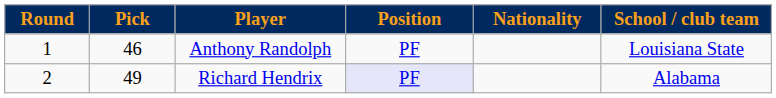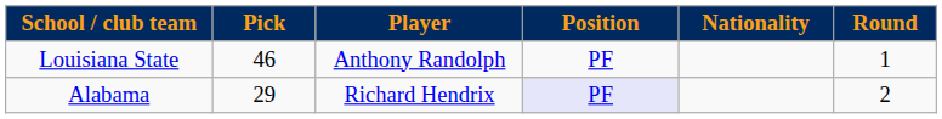 <table class="wikitable sortable sortable">
 <tr>
-<th style="background:#00295f; color:#f9a01c" width="10%">Round</th>
+<th style="background:#00295f; color:#f9a01c" width="20%">School / club team</th>
 <th style="background:#00295f; color:#f9a01c" width="10%">Pick</th>
 <th style="background:#00295f; color:#f9a01c" width="20%">Player</th>
 <th style="background:#00295f; color:#f9a01c" width="15%">Position</th>
 <th style="background:#00295f; color:#f9a01c" width="15%">Nationality</th>
-<th style="background:#00295f; color:#f9a01c" width="20%">School / club team</th>
+<th style="background:#00295f; color:#f9a01c" width="10%">Round</th>
 </tr>
 <tr style="text-align: center">
-<td>1</td>
+<td><a href='#'>Louisiana State</a></td>
 <td>46</td>
 <td><a href='#'>Anthony Randolph</a></td>
 <td><a href='#'>PF</a></td>
 <td></td>
-<td><a href='#'>Louisiana State</a></td>
+<td>1</td>
 </tr>
 <tr style="text-align: center">
-<td>2</td>
-<td>49</td>
+<td><a href='#'>Alabama</a></td>
+<td>29</td>
 <td><a href='#'>Richard Hendrix</a></td>
 <td style="background: lavender;"><a href='#'>PF</a></td>
 <td></td>
-<td><a href='#'>Alabama</a></td>
+<td>2</td>
 </tr>
 </table>
